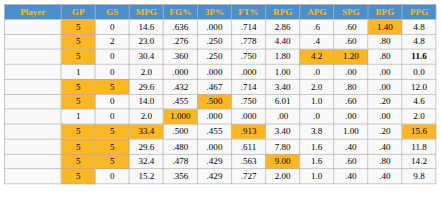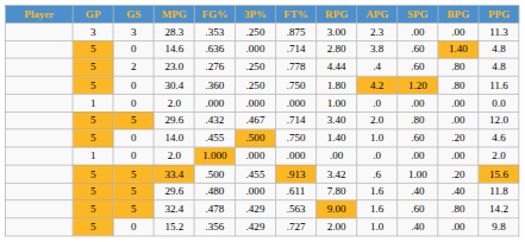 <table class="wikitable sortable" style="font-size: 90%; text-align:center;">
 <tr>
 <th style="background:#4b90cc;color:#Fbb726;" width="10%">Player</th>
 <th style="background:#4b90cc;color:#Fbb726;" width="6%">GP</th>
 <th style="background:#4b90cc;color:#Fbb726;" width="6%">GS</th>
 <th style="background:#4b90cc;color:#Fbb726;" width="6%">MPG</th>
 <th style="background:#4b90cc;color:#Fbb726;" width="6%">FG%</th>
 <th style="background:#4b90cc;color:#Fbb726;" width="6%">3P%</th>
 <th style="background:#4b90cc;color:#Fbb726;" width="6%">FT%</th>
 <th style="background:#4b90cc;color:#Fbb726;" width="6%">RPG</th>
 <th style="background:#4b90cc;color:#Fbb726;" width="6%">APG</th>
 <th style="background:#4b90cc;color:#Fbb726;" width="6%">SPG</th>
 <th style="background:#4b90cc;color:#Fbb726;" width="6%">BPG</th>
 <th style="background:#4b90cc;color:#Fbb726;" width="6%">PPG</th>
 </tr>
 <tr>
 <td></td>
+<td>3</td>
+<td>3</td>
+<td>28.3</td>
+<td>.353</td>
+<td>.250</td>
+<td>.875</td>
+<td>3.00</td>
+<td>2.3</td>
+<td>.00</td>
+<td>.00</td>
+<td>11.3</td>
+</tr>
+<tr>
+<td></td>
 <td style="background:#Fbb726;">5</td>
 <td>0</td>
 <td>14.6</td>
 <td>.636</td>
 <td>.000</td>
 <td>.714</td>
-<td>2.86</td>
-<td>.6</td>
+<td>2.80</td>
+<td>3.8</td>
 <td>.60</td>
 <td style="background:#Fbb726;">1.40</td>
 <td>4.8</td>
 </tr>
 <tr>
 <td></td>
 <td style="background:#Fbb726;">5</td>
 <td>2</td>
 <td>23.0</td>
 <td>.276</td>
 <td>.250</td>
 <td>.778</td>
-<td>4.40</td>
+<td>4.44</td>
 <td>.4</td>
 <td>.60</td>
 <td>.80</td>
 <td>4.8</td>
 </tr>
 <tr>
 <td></td>
 <td style="background:#Fbb726;">5</td>
 <td>0</td>
 <td>30.4</td>
 <td>.360</td>
 <td>.250</td>
 <td>.750</td>
 <td>1.80</td>
 <td style="background:#Fbb726;">4.2</td>
 <td style="background:#Fbb726;">1.20</td>
 <td>.80</td>
-<td><strong>11.6</strong></td>
+<td>11.6</td>
 </tr>
 <tr>
 <td></td>
 <td>1</td>
 <td>0</td>
 <td>2.0</td>
 <td>.000</td>
 <td>.000</td>
 <td>.000</td>
 <td>1.00</td>
 <td>.0</td>
 <td>.00</td>
 <td>.00</td>
 <td>0.0</td>
 </tr>
 <tr>
 <td></td>
 <td style="background:#Fbb726;">5</td>
 <td style="background:#Fbb726;">5</td>
 <td>29.6</td>
 <td>.432</td>
 <td>.467</td>
 <td>.714</td>
 <td>3.40</td>
 <td>2.0</td>
 <td>.80</td>
 <td>.00</td>
 <td>12.0</td>
 </tr>
 <tr>
 <td></td>
 <td style="background:#Fbb726;">5</td>
 <td>0</td>
 <td>14.0</td>
 <td>.455</td>
 <td style="background:#Fbb726;">.500</td>
 <td>.750</td>
-<td>6.01</td>
+<td>1.40</td>
 <td>1.0</td>
 <td>.60</td>
 <td>.20</td>
 <td>4.6</td>
 </tr>
 <tr>
 <td></td>
 <td>1</td>
 <td>0</td>
 <td>2.0</td>
 <td style="background:#Fbb726;">1.000</td>
 <td>.000</td>
 <td>.000</td>
 <td>.00</td>
 <td>.0</td>
 <td>.00</td>
 <td>.00</td>
 <td>2.0</td>
 </tr>
 <tr>
 <td></td>
 <td style="background:#Fbb726;">5</td>
 <td style="background:#Fbb726;">5</td>
 <td style="background:#Fbb726;">33.4</td>
 <td>.500</td>
 <td>.455</td>
 <td style="background:#Fbb726;">.913</td>
-<td>3.40</td>
-<td>3.8</td>
+<td>3.42</td>
+<td>.6</td>
 <td>1.00</td>
 <td>.20</td>
 <td style="background:#Fbb726;">15.6</td>
 </tr>
 <tr>
 <td></td>
 <td style="background:#Fbb726;">5</td>
 <td style="background:#Fbb726;">5</td>
 <td>29.6</td>
 <td>.480</td>
 <td>.000</td>
 <td>.611</td>
 <td>7.80</td>
 <td>1.6</td>
 <td>.40</td>
 <td>.40</td>
 <td>11.8</td>
 </tr>
 <tr>
 <td></td>
 <td style="background:#Fbb726;">5</td>
 <td style="background:#Fbb726;">5</td>
 <td>32.4</td>
 <td>.478</td>
 <td>.429</td>
 <td>.563</td>
 <td style="background:#Fbb726;">9.00</td>
 <td>1.6</td>
 <td>.60</td>
 <td>.80</td>
 <td>14.2</td>
 </tr>
 <tr>
 <td></td>
 <td style="background:#Fbb726;">5</td>
 <td>0</td>
 <td>15.2</td>
 <td>.356</td>
 <td>.429</td>
 <td>.727</td>
 <td>2.00</td>
 <td>1.0</td>
 <td>.40</td>
-<td>.40</td>
+<td>.00</td>
 <td>9.8</td>
 </tr>
 </table>
